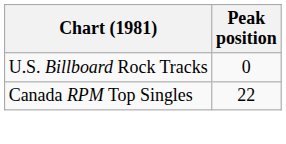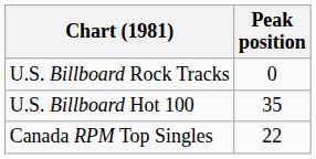 <table class="wikitable sortable">
 <tr>
 <th align="left">Chart (1981)</th>
 <th align="center">Peak<br>position</th>
 </tr>
 <tr>
 <td align="left">U.S. <em>Billboard</em> Rock Tracks</td>
 <td align="center">0</td>
 </tr>
 <tr>
+<td align="left">U.S. <em>Billboard</em> Hot 100</td>
+<td align="center">35</td>
+</tr>
+<tr>
 <td align="left">Canada <em>RPM</em> Top Singles</td>
 <td align="center">22</td>
 </tr>
 </table>
